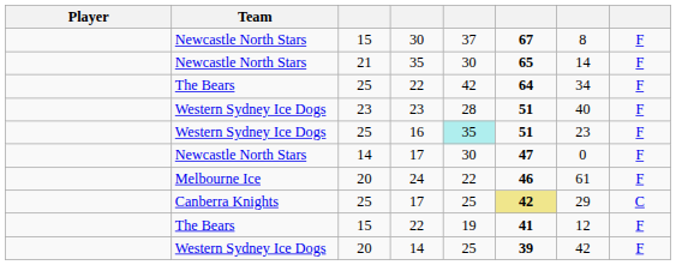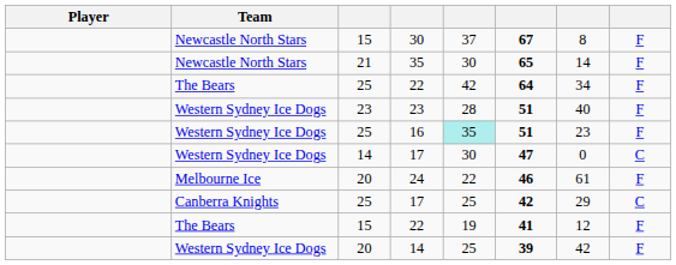 <table class="wikitable sortable" style="text-align:center;">
 <tr>
 <th width="175px">Player</th>
 <th width="175px">Team</th>
 <th width="50px"></th>
 <th width="50px"></th>
 <th width="50px"></th>
 <th width="60px"></th>
 <th width="50px"></th>
 <th width="60px"></th>
 </tr>
 <tr>
 <td align="left"></td>
 <td align="left"><a href='#'>Newcastle North Stars</a></td>
 <td>15</td>
 <td>30</td>
 <td>37</td>
 <td><strong>67</strong></td>
 <td>8</td>
 <td><a href='#'>F</a></td>
 </tr>
 <tr>
 <td align="left"></td>
 <td align="left"><a href='#'>Newcastle North Stars</a></td>
 <td>21</td>
 <td>35</td>
 <td>30</td>
 <td><strong>65</strong></td>
 <td>14</td>
 <td><a href='#'>F</a></td>
 </tr>
 <tr>
 <td align="left"></td>
 <td align="left"><a href='#'>The Bears</a></td>
 <td>25</td>
 <td>22</td>
 <td>42</td>
 <td><strong>64</strong></td>
 <td>34</td>
 <td><a href='#'>F</a></td>
 </tr>
 <tr>
 <td align="left"></td>
 <td align="left"><a href='#'>Western Sydney Ice Dogs</a></td>
 <td>23</td>
 <td>23</td>
 <td>28</td>
 <td><strong>51</strong></td>
 <td>40</td>
 <td><a href='#'>F</a></td>
 </tr>
 <tr>
 <td align="left"></td>
 <td align="left"><a href='#'>Western Sydney Ice Dogs</a></td>
 <td>25</td>
 <td>16</td>
 <td style="background: paleturquoise;">35</td>
 <td><strong>51</strong></td>
 <td>23</td>
 <td><a href='#'>F</a></td>
 </tr>
 <tr>
 <td align="left"></td>
-<td align="left"><a href='#'>Newcastle North Stars</a></td>
+<td align="left"><a href='#'>Western Sydney Ice Dogs</a></td>
 <td>14</td>
 <td>17</td>
 <td>30</td>
 <td><strong>47</strong></td>
 <td>0</td>
-<td><a href='#'>F</a></td>
+<td><a href='#'>C</a></td>
 </tr>
 <tr>
 <td align="left"></td>
 <td align="left"><a href='#'>Melbourne Ice</a></td>
 <td>20</td>
 <td>24</td>
 <td>22</td>
 <td><strong>46</strong></td>
 <td>61</td>
 <td><a href='#'>F</a></td>
 </tr>
 <tr>
 <td align="left"></td>
 <td align="left"><a href='#'>Canberra Knights</a></td>
 <td>25</td>
 <td>17</td>
 <td>25</td>
-<td style="background: khaki;"><strong>42</strong></td>
+<td><strong>42</strong></td>
 <td>29</td>
 <td><a href='#'>C</a></td>
 </tr>
 <tr>
 <td align="left"></td>
 <td align="left"><a href='#'>The Bears</a></td>
 <td>15</td>
 <td>22</td>
 <td>19</td>
 <td><strong>41</strong></td>
 <td>12</td>
 <td><a href='#'>F</a></td>
 </tr>
 <tr>
 <td align="left"></td>
 <td align="left"><a href='#'>Western Sydney Ice Dogs</a></td>
 <td>20</td>
 <td>14</td>
 <td>25</td>
 <td><strong>39</strong></td>
 <td>42</td>
 <td><a href='#'>F</a></td>
 </tr>
 </table>
